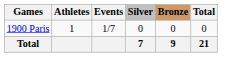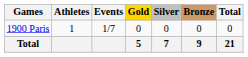 <table class="wikitable sortable" style="text-align:center">
 <tr>
 <th>Games</th>
 <th>Athletes</th>
 <th>Events</th>
+<th style="background-color:gold;">Gold</th>
 <th style="background-color:silver;">Silver</th>
 <th style="background-color:#c96;">Bronze</th>
 <th>Total</th>
 </tr>
 <tr>
 <td align=left><a href='#'>1900 Paris</a></td>
 <td>1</td>
 <td>1/7</td>
 <td>0</td>
 <td>0</td>
 <td>0</td>
+<td>0</td>
 </tr>
 <tr>
 <th>Total</th>
 <th></th>
 <th></th>
+<th>5</th>
 <th>7</th>
 <th>9</th>
 <th>21</th>
 </tr>
 </table>
